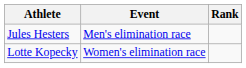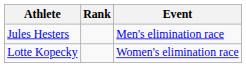 <table class="wikitable" style="font-size:90%">
 <tr>
 <th>Athlete</th>
+<th>Rank</th>
 <th>Event</th>
-<th>Rank</th>
 </tr>
 <tr align=center>
 <td align=left><a href='#'>Jules Hesters</a></td>
+<td></td>
 <td align=left><a href='#'>Men's elimination race</a></td>
-<td></td>
 </tr>
 <tr align=center>
 <td align=left><a href='#'>Lotte Kopecky</a></td>
+<td></td>
 <td align=left><a href='#'>Women's elimination race</a></td>
-<td></td>
 </tr>
 </table>
